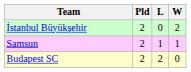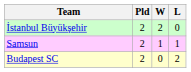 <table class="wikitable" style="text-align:center">
 <tr>
 <th style="width:200px;">Team</th>
 <th style="width:20px;">Pld</th>
+<th style="width:20px;">W</th>
 <th style="width:20px;">L</th>
-<th style="width:20px;">W</th>
 </tr>
 <tr style="background:#cfc">
 <td style="text-align:left;"> <a href='#'>İstanbul Büyükşehir</a></td>
 <td>2</td>
+<td>2</td>
 <td>0</td>
-<td>2</td>
 </tr>
 <tr style="background:#fcf;">
 <td style="text-align:left;"> <a href='#'>Samsun</a></td>
 <td>2</td>
 <td>1</td>
 <td>1</td>
 </tr>
 <tr style="background:#ffc">
 <td style="text-align:left;"> <a href='#'>Budapest SC</a></td>
 <td>2</td>
+<td>0</td>
 <td>2</td>
-<td>0</td>
 </tr>
 </table>
